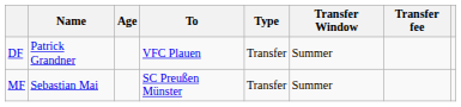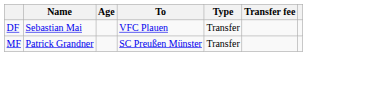 <table class="wikitable">
 <tr>
 <th></th>
 <th>Name</th>
 <th>Age</th>
 <th>To</th>
 <th>Type</th>
-<th>Transfer Window</th>
 <th>Transfer fee</th>
 <th></th>
 </tr>
 <tr>
 <td><a href='#'>DF</a></td>
-<td> <a href='#'>Patrick Grandner</a></td>
+<td> <a href='#'>Sebastian Mai</a></td>
 <td></td>
 <td><a href='#'>VFC Plauen</a></td>
 <td>Transfer</td>
-<td>Summer</td>
 <td></td>
 <td></td>
 </tr>
 <tr>
 <td><a href='#'>MF</a></td>
-<td> <a href='#'>Sebastian Mai</a></td>
+<td> <a href='#'>Patrick Grandner</a></td>
 <td></td>
 <td><a href='#'>SC Preußen Münster</a></td>
 <td>Transfer</td>
-<td>Summer</td>
 <td></td>
 <td></td>
 </tr>
 </table>
